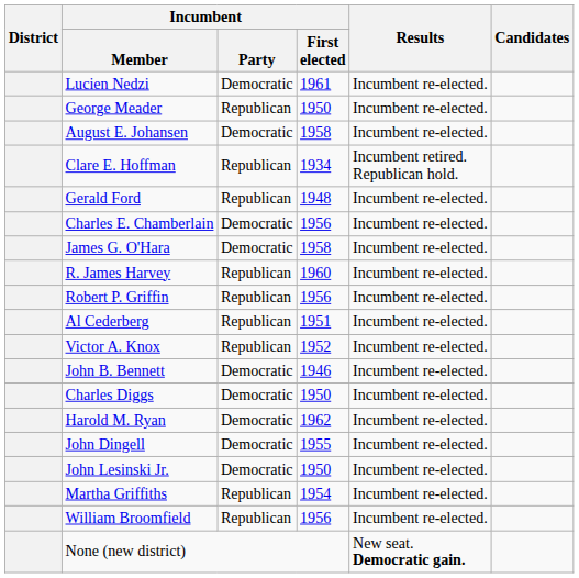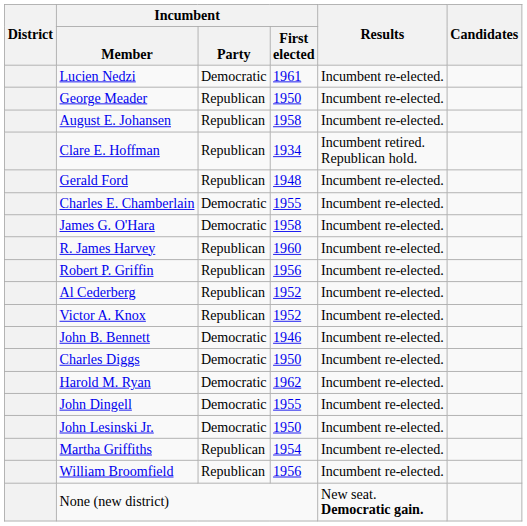 <table class="wikitable sortable">
 <tr>
 <th rowspan=2>District</th>
 <th colspan=3>Incumbent</th>
 <th rowspan=2>Results</th>
 <th rowspan=2 class="unsortable">Candidates</th>
 </tr>
 <tr valign=bottom>
 <th>Member</th>
 <th>Party</th>
 <th>First<br>elected</th>
 </tr>
 <tr>
 <th></th>
 <td><a href='#'>Lucien Nedzi</a></td>
 <td>Democratic</td>
 <td><a href='#'>1961 </a></td>
 <td>Incumbent re-elected.</td>
 <td nowrap></td>
 </tr>
 <tr>
 <th></th>
 <td><a href='#'>George Meader</a></td>
 <td>Republican</td>
 <td><a href='#'>1950</a></td>
 <td>Incumbent re-elected.</td>
 <td nowrap></td>
 </tr>
 <tr>
 <th></th>
 <td><a href='#'>August E. Johansen</a></td>
-<td>Democratic</td>
+<td>Republican</td>
 <td><a href='#'>1958</a></td>
 <td>Incumbent re-elected.</td>
 <td nowrap></td>
 </tr>
 <tr>
 <th></th>
 <td><a href='#'>Clare E. Hoffman</a></td>
 <td>Republican</td>
 <td><a href='#'>1934</a></td>
 <td>Incumbent retired.<br>Republican hold.</td>
 <td nowrap></td>
 </tr>
 <tr>
 <th></th>
 <td><a href='#'>Gerald Ford</a></td>
 <td>Republican</td>
 <td><a href='#'>1948</a></td>
 <td>Incumbent re-elected.</td>
 <td nowrap></td>
 </tr>
 <tr>
 <th></th>
 <td><a href='#'>Charles E. Chamberlain</a></td>
 <td>Democratic</td>
-<td><a href='#'>1956</a></td>
+<td><a href='#'>1955</a></td>
 <td>Incumbent re-elected.</td>
 <td nowrap></td>
 </tr>
 <tr>
 <th></th>
 <td><a href='#'>James G. O'Hara</a></td>
 <td>Democratic</td>
 <td><a href='#'>1958</a></td>
 <td>Incumbent re-elected.</td>
 <td nowrap></td>
 </tr>
 <tr>
 <th></th>
 <td><a href='#'>R. James Harvey</a></td>
 <td>Republican</td>
 <td><a href='#'>1960</a></td>
 <td>Incumbent re-elected.</td>
 <td nowrap></td>
 </tr>
 <tr>
 <th></th>
 <td><a href='#'>Robert P. Griffin</a></td>
 <td>Republican</td>
 <td><a href='#'>1956</a></td>
 <td>Incumbent re-elected.</td>
 <td nowrap></td>
 </tr>
 <tr>
 <th></th>
 <td><a href='#'>Al Cederberg</a></td>
 <td>Republican</td>
-<td><a href='#'>1951</a></td>
+<td><a href='#'>1952</a></td>
 <td>Incumbent re-elected.</td>
 <td nowrap></td>
 </tr>
 <tr>
 <th></th>
 <td><a href='#'>Victor A. Knox</a></td>
 <td>Republican</td>
 <td><a href='#'>1952</a></td>
 <td>Incumbent re-elected.</td>
 <td nowrap></td>
 </tr>
 <tr>
 <th></th>
 <td><a href='#'>John B. Bennett</a></td>
 <td>Democratic</td>
 <td><a href='#'>1946</a></td>
 <td>Incumbent re-elected.</td>
 <td nowrap></td>
 </tr>
 <tr>
 <th></th>
 <td><a href='#'>Charles Diggs</a></td>
 <td>Democratic</td>
 <td><a href='#'>1950</a></td>
 <td>Incumbent re-elected.</td>
 <td nowrap></td>
 </tr>
 <tr>
 <th></th>
 <td><a href='#'>Harold M. Ryan</a></td>
 <td>Democratic</td>
 <td><a href='#'>1962 </a></td>
 <td>Incumbent re-elected.</td>
 <td nowrap></td>
 </tr>
 <tr>
 <th></th>
 <td><a href='#'>John Dingell</a></td>
 <td>Democratic</td>
 <td><a href='#'>1955 </a></td>
 <td>Incumbent re-elected.</td>
 <td nowrap></td>
 </tr>
 <tr>
 <th></th>
 <td><a href='#'>John Lesinski Jr.</a></td>
 <td>Democratic</td>
 <td><a href='#'>1950</a></td>
 <td>Incumbent re-elected.</td>
 <td nowrap></td>
 </tr>
 <tr>
 <th></th>
 <td><a href='#'>Martha Griffiths</a></td>
 <td>Republican</td>
 <td><a href='#'>1954</a></td>
 <td>Incumbent re-elected.</td>
 <td nowrap></td>
 </tr>
 <tr>
 <th></th>
 <td><a href='#'>William Broomfield</a></td>
 <td>Republican</td>
 <td><a href='#'>1956</a></td>
 <td>Incumbent re-elected.</td>
 <td nowrap></td>
 </tr>
 <tr>
 <th></th>
 <td colspan=3>None (new district)</td>
 <td>New seat.<br><strong>Democratic gain.</strong></td>
 <td nowrap></td>
 </tr>
 </table>
